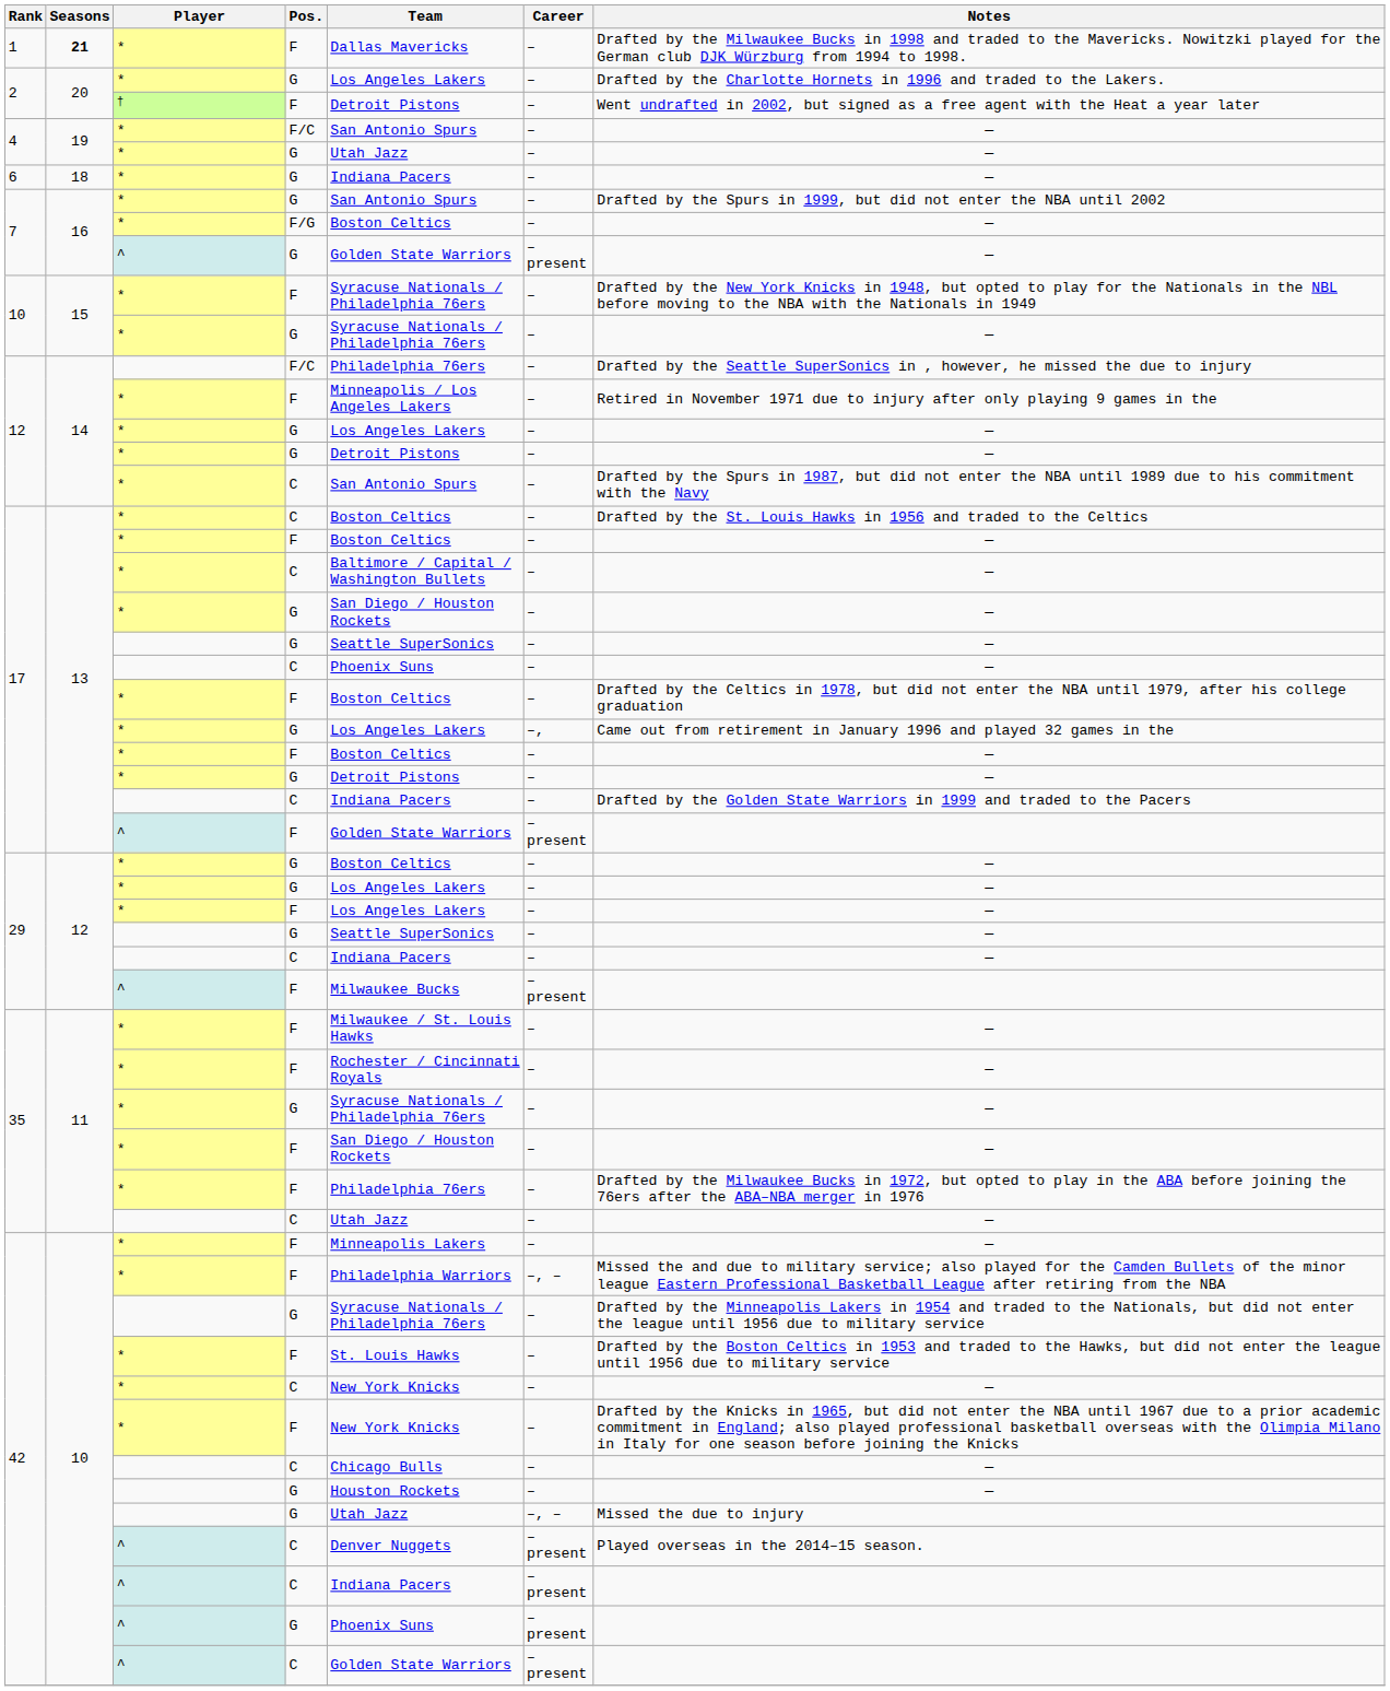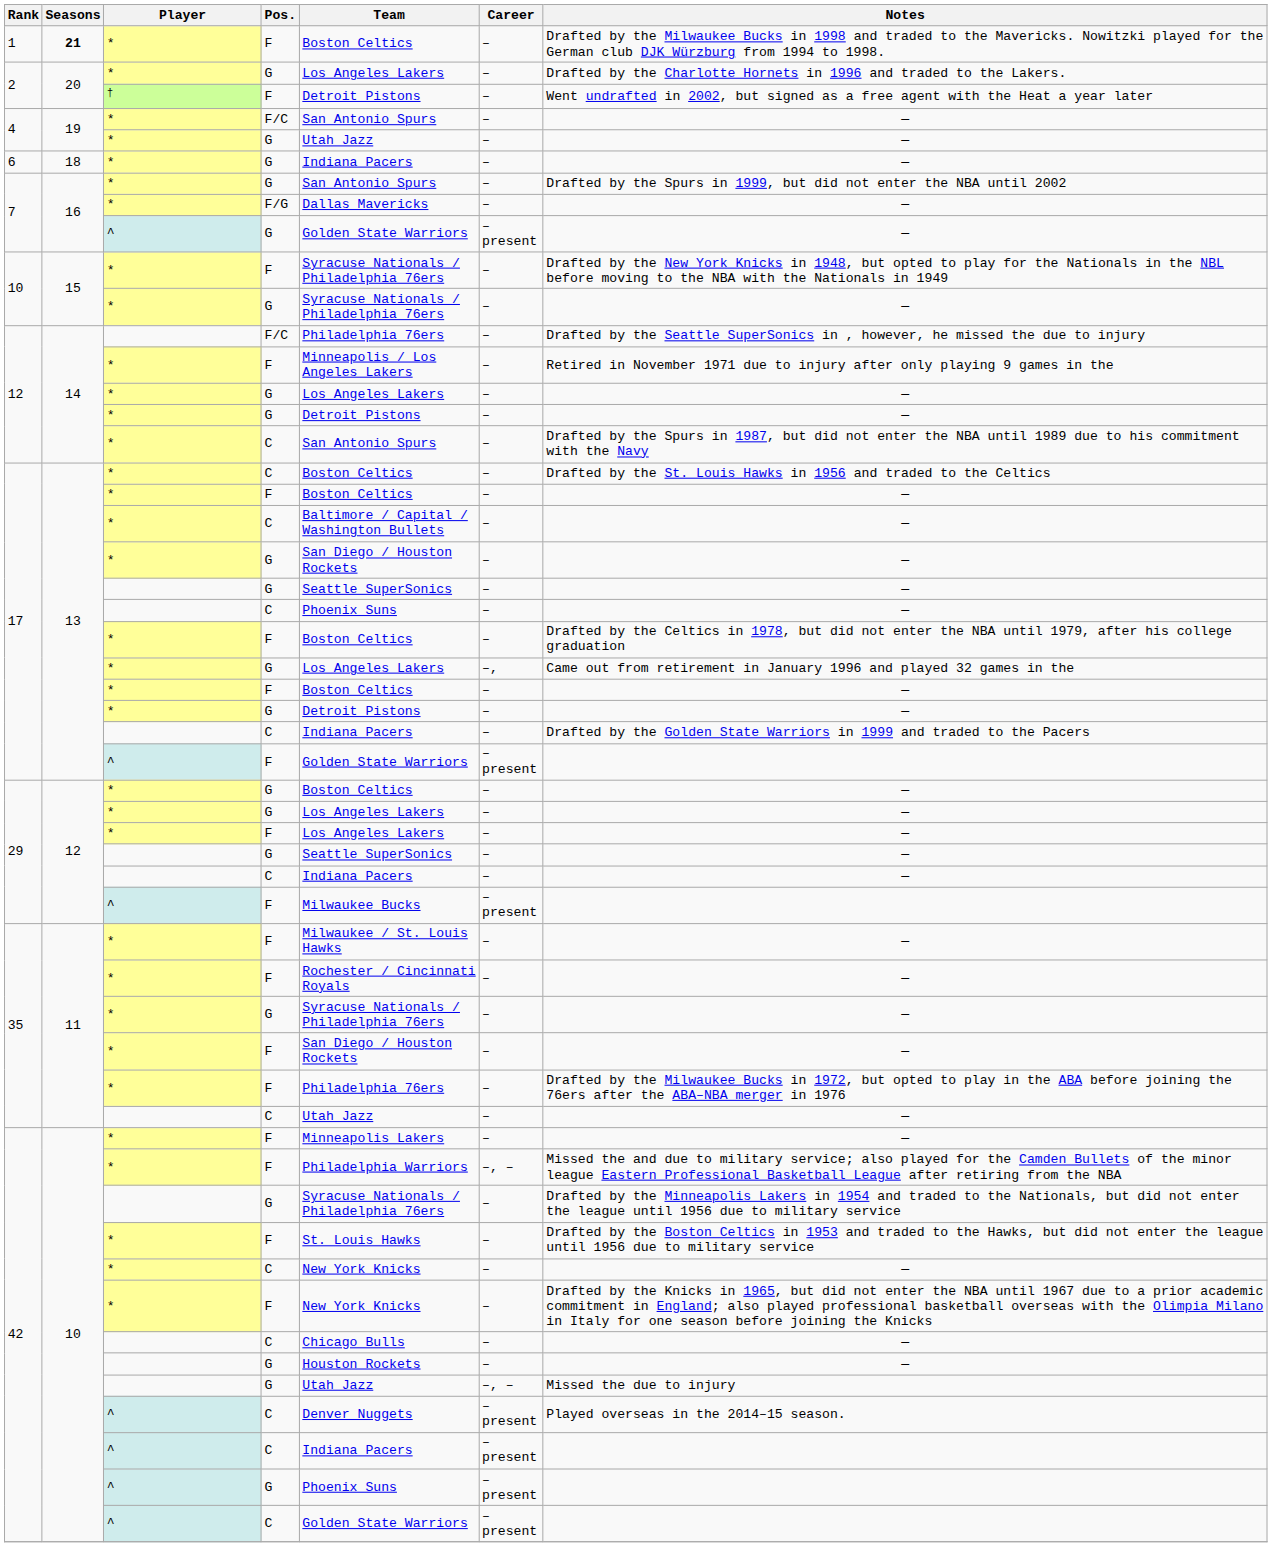 <table class="wikitable plainrowheaders sortable">
 <tr>
 <th scope="col">Rank</th>
 <th scope="col">Seasons</th>
 <th scope="col" width="150">Player</th>
 <th scope="col">Pos.</th>
 <th scope="col">Team</th>
 <th scope="col">Career</th>
 <th scope="col" class="unsortable">Notes</th>
 </tr>
 <tr>
 <td>1</td>
 <td align="center"><strong>21</strong></td>
 <td bgcolor="#FFFF99">*</td>
 <td>F</td>
-<td><a href='#'>Dallas Mavericks</a></td>
+<td><a href='#'>Boston Celtics</a></td>
 <td>–</td>
 <td>Drafted by the <a href='#'>Milwaukee Bucks</a> in <a href='#'>1998</a> and traded to the Mavericks. Nowitzki played for the German club <a href='#'>DJK Würzburg</a> from 1994 to 1998.</td>
 </tr>
 <tr>
 <td rowspan="2">2</td>
 <td rowspan="2" align="center">20</td>
 <td bgcolor="FFFF99">*</td>
 <td>G</td>
 <td><a href='#'>Los Angeles Lakers</a></td>
 <td>–</td>
 <td>Drafted by the <a href='#'>Charlotte Hornets</a> in <a href='#'>1996</a> and traded to the Lakers.</td>
 </tr>
 <tr>
 <td bgcolor="CCFF99"><sup>†</sup></td>
 <td>F</td>
 <td><a href='#'>Detroit Pistons</a></td>
 <td>–</td>
 <td>Went <a href='#'>undrafted</a> in <a href='#'>2002</a>, but signed as a free agent with the Heat a year later</td>
 </tr>
 <tr>
 <td rowspan="2">4</td>
 <td rowspan="2" align="center">19</td>
 <td bgcolor="FFFF99">*</td>
 <td>F/C</td>
 <td><a href='#'>San Antonio Spurs</a></td>
 <td>–</td>
 <td align="center">—</td>
 </tr>
 <tr>
 <td bgcolor="#FFFF99">*</td>
 <td>G</td>
 <td><a href='#'>Utah Jazz</a></td>
 <td>–</td>
 <td align="center">—</td>
 </tr>
 <tr>
 <td>6</td>
 <td align="center">18</td>
 <td bgcolor="#FFFF99">*</td>
 <td>G</td>
 <td><a href='#'>Indiana Pacers</a></td>
 <td>–</td>
 <td align="center">—</td>
 </tr>
 <tr>
 <td rowspan=3>7</td>
 <td rowspan=3 align="center">16</td>
 <td bgcolor="#FFFF99">*</td>
 <td>G</td>
 <td><a href='#'>San Antonio Spurs</a></td>
 <td>–</td>
 <td>Drafted by the Spurs in <a href='#'>1999</a>, but did not enter the NBA until 2002</td>
 </tr>
 <tr>
 <td bgcolor="#FFFF99">*</td>
 <td>F/G</td>
-<td><a href='#'>Boston Celtics</a></td>
+<td><a href='#'>Dallas Mavericks</a></td>
 <td>–</td>
 <td align="center">—</td>
 </tr>
 <tr>
 <td bgcolor="#CFECEC">^</td>
 <td>G</td>
 <td><a href='#'>Golden State Warriors</a></td>
 <td>–present</td>
 <td align="center">—</td>
 </tr>
 <tr>
 <td rowspan=2>10</td>
 <td rowspan=2 align="center">15</td>
 <td bgcolor="#FFFF99">*</td>
 <td>F</td>
 <td><a href='#'>Syracuse Nationals / Philadelphia 76ers</a></td>
 <td>–</td>
 <td>Drafted by the <a href='#'>New York Knicks</a> in <a href='#'>1948</a>, but opted to play for the Nationals in the <a href='#'>NBL</a> before moving to the NBA with the Nationals in 1949</td>
 </tr>
 <tr>
 <td bgcolor="#FFFF99">*</td>
 <td>G</td>
 <td><a href='#'>Syracuse Nationals / Philadelphia 76ers</a></td>
 <td>–</td>
 <td align="center">—</td>
 </tr>
 <tr>
 <td rowspan=5>12</td>
 <td rowspan=5 align="center">14</td>
 <td></td>
 <td>F/C</td>
 <td><a href='#'>Philadelphia 76ers</a></td>
 <td>–</td>
 <td>Drafted by the <a href='#'>Seattle SuperSonics</a> in , however, he missed the  due to injury</td>
 </tr>
 <tr>
 <td bgcolor="#FFFF99">*</td>
 <td>F</td>
 <td><a href='#'>Minneapolis / Los Angeles Lakers</a></td>
 <td>–</td>
 <td>Retired in November 1971 due to injury after only playing 9 games in the </td>
 </tr>
 <tr>
 <td bgcolor="#FFFF99">*</td>
 <td>G</td>
 <td><a href='#'>Los Angeles Lakers</a></td>
 <td>–</td>
 <td align="center">—</td>
 </tr>
 <tr>
 <td bgcolor="#FFFF99">*</td>
 <td>G</td>
 <td><a href='#'>Detroit Pistons</a></td>
 <td>–</td>
 <td align="center">—</td>
 </tr>
 <tr>
 <td bgcolor="#FFFF99">*</td>
 <td>C</td>
 <td><a href='#'>San Antonio Spurs</a></td>
 <td>–</td>
 <td>Drafted by the Spurs in <a href='#'>1987</a>, but did not enter the NBA until 1989 due to his commitment with the <a href='#'>Navy</a></td>
 </tr>
 <tr>
 <td rowspan=12>17</td>
 <td rowspan=12 align="center">13</td>
 <td bgcolor="#FFFF99">*</td>
 <td>C</td>
 <td><a href='#'>Boston Celtics</a></td>
 <td>–</td>
 <td>Drafted by the <a href='#'>St. Louis Hawks</a> in <a href='#'>1956</a> and traded to the Celtics</td>
 </tr>
 <tr>
 <td bgcolor="#FFFF99">*</td>
 <td>F</td>
 <td><a href='#'>Boston Celtics</a></td>
 <td>–</td>
 <td align="center">—</td>
 </tr>
 <tr>
 <td bgcolor="#FFFF99">*</td>
 <td>C</td>
 <td><a href='#'>Baltimore / Capital / Washington Bullets</a></td>
 <td>–</td>
 <td align="center">—</td>
 </tr>
 <tr>
 <td bgcolor="#FFFF99">*</td>
 <td>G</td>
 <td><a href='#'>San Diego / Houston Rockets</a></td>
 <td>–</td>
 <td align="center">—</td>
 </tr>
 <tr>
 <td></td>
 <td>G</td>
 <td><a href='#'>Seattle SuperSonics</a></td>
 <td>–</td>
 <td align="center">—</td>
 </tr>
 <tr>
 <td></td>
 <td>C</td>
 <td><a href='#'>Phoenix Suns</a></td>
 <td>–</td>
 <td align="center">—</td>
 </tr>
 <tr>
 <td bgcolor="#FFFF99">*</td>
 <td>F</td>
 <td><a href='#'>Boston Celtics</a></td>
 <td>–</td>
 <td>Drafted by the Celtics in <a href='#'>1978</a>, but did not enter the NBA until 1979, after his college graduation</td>
 </tr>
 <tr>
 <td bgcolor="#FFFF99">*</td>
 <td>G</td>
 <td><a href='#'>Los Angeles Lakers</a></td>
 <td>–, </td>
 <td>Came out from retirement in January 1996 and played 32 games in the </td>
 </tr>
 <tr>
 <td bgcolor="#FFFF99">*</td>
 <td>F</td>
 <td><a href='#'>Boston Celtics</a></td>
 <td>–</td>
 <td align="center">—</td>
 </tr>
 <tr>
 <td bgcolor="#FFFF99">*</td>
 <td>G</td>
 <td><a href='#'>Detroit Pistons</a></td>
 <td>–</td>
 <td align="center">—</td>
 </tr>
 <tr>
 <td></td>
 <td>C</td>
 <td><a href='#'>Indiana Pacers</a></td>
 <td>–</td>
 <td>Drafted by the <a href='#'>Golden State Warriors</a> in <a href='#'>1999</a> and traded to the Pacers</td>
 </tr>
 <tr>
 <td bgcolor="#CFECEC">^</td>
 <td>F</td>
 <td><a href='#'>Golden State Warriors</a></td>
 <td>–present</td>
 <td></td>
 </tr>
 <tr>
 <td rowspan=6>29</td>
 <td rowspan=6 align="center">12</td>
 <td bgcolor="#FFFF99">*</td>
 <td>G</td>
 <td><a href='#'>Boston Celtics</a></td>
 <td>–</td>
 <td align="center">—</td>
 </tr>
 <tr>
 <td bgcolor="#FFFF99">*</td>
 <td>G</td>
 <td><a href='#'>Los Angeles Lakers</a></td>
 <td>–</td>
 <td align="center">—</td>
 </tr>
 <tr>
 <td bgcolor="#FFFF99">*</td>
 <td>F</td>
 <td><a href='#'>Los Angeles Lakers</a></td>
 <td>–</td>
 <td align="center">—</td>
 </tr>
 <tr>
 <td></td>
 <td>G</td>
 <td><a href='#'>Seattle SuperSonics</a></td>
 <td>–</td>
 <td align="center">—</td>
 </tr>
 <tr>
 <td></td>
 <td>C</td>
 <td><a href='#'>Indiana Pacers</a></td>
 <td>–</td>
 <td align="center">—</td>
 </tr>
 <tr>
 <td bgcolor="#CFECEC">^</td>
 <td>F</td>
 <td><a href='#'>Milwaukee Bucks</a></td>
 <td>–present</td>
 <td></td>
 </tr>
 <tr>
 <td rowspan=6>35</td>
 <td rowspan=6 align="center">11</td>
 <td bgcolor="#FFFF99">*</td>
 <td>F</td>
 <td><a href='#'>Milwaukee / St. Louis Hawks</a></td>
 <td>–</td>
 <td align="center">—</td>
 </tr>
 <tr>
 <td bgcolor="#FFFF99">*</td>
 <td>F</td>
 <td><a href='#'>Rochester / Cincinnati Royals</a></td>
 <td>–</td>
 <td align="center">—</td>
 </tr>
 <tr>
 <td bgcolor="#FFFF99">*</td>
 <td>G</td>
 <td><a href='#'>Syracuse Nationals / Philadelphia 76ers</a></td>
 <td>–</td>
 <td align="center">—</td>
 </tr>
 <tr>
 <td bgcolor="FFFF99">*</td>
 <td>F</td>
 <td><a href='#'>San Diego / Houston Rockets</a></td>
 <td>–</td>
 <td align="center">—</td>
 </tr>
 <tr>
 <td bgcolor="#FFFF99">*</td>
 <td>F</td>
 <td><a href='#'>Philadelphia 76ers</a></td>
 <td>–</td>
 <td>Drafted by the <a href='#'>Milwaukee Bucks</a> in <a href='#'>1972</a>, but opted to play in the <a href='#'>ABA</a> before joining the 76ers after the <a href='#'>ABA–NBA merger</a> in 1976</td>
 </tr>
 <tr>
 <td></td>
 <td>C</td>
 <td><a href='#'>Utah Jazz</a></td>
 <td>–</td>
 <td align="center">—</td>
 </tr>
 <tr>
 <td rowspan=13>42</td>
 <td rowspan=13 align="center">10</td>
 <td bgcolor="#FFFF99">*</td>
 <td>F</td>
 <td><a href='#'>Minneapolis Lakers</a></td>
 <td>–</td>
 <td align="center">—</td>
 </tr>
 <tr>
 <td bgcolor="#FFFF99">*</td>
 <td>F</td>
 <td><a href='#'>Philadelphia Warriors</a></td>
 <td>–, –</td>
 <td>Missed the  and  due to military service; also played for the <a href='#'>Camden Bullets</a> of the minor league <a href='#'>Eastern Professional Basketball League</a> after retiring from the NBA</td>
 </tr>
 <tr>
 <td></td>
 <td>G</td>
 <td><a href='#'>Syracuse Nationals / Philadelphia 76ers</a></td>
 <td>–</td>
 <td>Drafted by the <a href='#'>Minneapolis Lakers</a> in <a href='#'>1954</a> and traded to the Nationals, but did not enter the league until 1956 due to military service</td>
 </tr>
 <tr>
 <td bgcolor="#FFFF99">*</td>
 <td>F</td>
 <td><a href='#'>St. Louis Hawks</a></td>
 <td>–</td>
 <td>Drafted by the <a href='#'>Boston Celtics</a> in <a href='#'>1953</a> and traded to the Hawks, but did not enter the league until 1956 due to military service</td>
 </tr>
 <tr>
 <td bgcolor="#FFFF99">*</td>
 <td>C</td>
 <td><a href='#'>New York Knicks</a></td>
 <td>–</td>
 <td align="center">—</td>
 </tr>
 <tr>
 <td bgcolor="#FFFF99">*</td>
 <td>F</td>
 <td><a href='#'>New York Knicks</a></td>
 <td>–</td>
 <td>Drafted by the Knicks in <a href='#'>1965</a>, but did not enter the NBA until 1967 due to a prior academic commitment in <a href='#'>England</a>; also played professional basketball overseas with the <a href='#'>Olimpia Milano</a> in Italy for one season before joining the Knicks</td>
 </tr>
 <tr>
 <td></td>
 <td>C</td>
 <td><a href='#'>Chicago Bulls</a></td>
 <td>–</td>
 <td align="center">—</td>
 </tr>
 <tr>
 <td></td>
 <td>G</td>
 <td><a href='#'>Houston Rockets</a></td>
 <td>–</td>
 <td align="center">—</td>
 </tr>
 <tr>
 <td> </td>
 <td>G</td>
 <td><a href='#'>Utah Jazz</a></td>
 <td>–, –</td>
 <td>Missed the  due to injury</td>
 </tr>
 <tr>
 <td bgcolor="#CFECEC">^</td>
 <td>C</td>
 <td><a href='#'>Denver Nuggets</a></td>
 <td>–present</td>
 <td>Played overseas in the 2014–15 season.</td>
 </tr>
 <tr>
 <td bgcolor="#CFECEC">^</td>
 <td>C</td>
 <td><a href='#'>Indiana Pacers</a></td>
 <td>–present</td>
 <td></td>
 </tr>
 <tr>
 <td bgcolor="#CFECEC">^</td>
 <td>G</td>
 <td><a href='#'>Phoenix Suns</a></td>
 <td>–present</td>
 <td></td>
 </tr>
 <tr>
 <td bgcolor="#CFECEC">^</td>
 <td>C</td>
 <td><a href='#'>Golden State Warriors</a></td>
 <td>–present</td>
 <td></td>
 </tr>
 <tr>
 </tr>
 </table>
